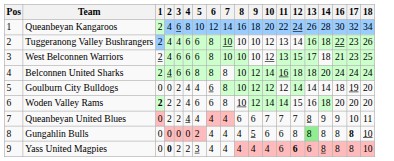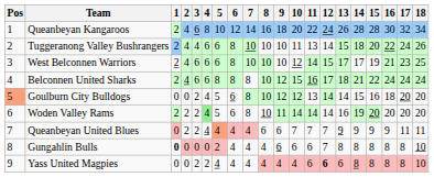 <table class="wikitable">
 <tr>
 <th>Pos</th>
 <th>Team</th>
 <th>1</th>
 <th>2</th>
 <th>3</th>
 <th>4</th>
 <th>5</th>
 <th>6</th>
 <th>7</th>
 <th>8</th>
 <th>9</th>
 <th>10</th>
 <th>11</th>
 <th>12</th>
 <th>13</th>
 <th>14</th>
+<th>15</th>
 <th>16</th>
 <th>17</th>
 <th>18</th>
 </tr>
 <tr>
 <td>1</td>
 <td> Queanbeyan Kangaroos</td>
 <td style="background:#ccffcc;">2</td>
 <td style="background:#99ccff;">4</td>
 <td style="background:#99ccff;"><u>6</u></td>
 <td style="background:#99ccff;">8</td>
 <td style="background:#99ccff;">10</td>
 <td style="background:#99ccff;">12</td>
 <td style="background:#99ccff;">14</td>
 <td style="background:#99ccff;">16</td>
 <td style="background:#99ccff;">18</td>
 <td style="background:#99ccff;">20</td>
 <td style="background:#99ccff;">22</td>
 <td style="background:#99ccff;"><u>24</u></td>
 <td style="background:#99ccff;">26</td>
 <td style="background:#99ccff;">28</td>
+<td style="background:#99ccff;">28</td>
 <td style="background:#99ccff;">30</td>
 <td style="background:#99ccff;">32</td>
 <td style="background:#99ccff;">34</td>
 </tr>
 <tr>
 <td>2</td>
 <td> Tuggeranong Valley Bushrangers</td>
 <td style="background:#99ccff;">2</td>
 <td style="background:#ccffcc;">4</td>
 <td style="background:#ccffcc;">4</td>
 <td style="background:#ccffcc;">6</td>
 <td style="background:#ccffcc;">6</td>
 <td style="background:#ccffcc;">8</td>
 <td style="background:#ccffcc;"><u>10</u></td>
 <td>10</td>
 <td>10</td>
-<td>12</td>
+<td>11</td>
 <td>13</td>
 <td>14</td>
-<td style="background:#ccffcc;">16</td>
+<td style="background:#ccffcc;">15</td>
 <td style="background:#ccffcc;">18</td>
+<td style="background:#ccffcc;">20</td>
 <td style="background:#ccffcc;"><u>22</u></td>
-<td style="background:#ccffcc;">23</td>
+<td style="background:#ccffcc;">24</td>
 <td style="background:#ccffcc;">26</td>
 </tr>
 <tr>
 <td>3</td>
 <td> West Belconnen Warriors</td>
 <td><u>2</u></td>
 <td style="background:#ccffcc;">4</td>
 <td style="background:#ccffcc;">6</td>
 <td style="background:#ccffcc;">6</td>
 <td style="background:#ccffcc;">6</td>
 <td style="background:#ccffcc;">8</td>
 <td style="background:#ccffcc;">10</td>
 <td style="background:#ccffcc;">10</td>
 <td>10</td>
 <td><u>12</u></td>
-<td style="background:#ccffcc;">13</td>
+<td style="background:#ccffcc;">14</td>
 <td style="background:#ccffcc;">15</td>
 <td style="background:#ccffcc;">17</td>
-<td>18</td>
+<td>17</td>
+<td>19</td>
 <td style="background:#ccffcc;">21</td>
 <td style="background:#ccffcc;">23</td>
 <td style="background:#ccffcc;">25</td>
 </tr>
 <tr>
 <td>4</td>
 <td> Belconnen United Sharks</td>
 <td style="background:#ccffcc;">2</td>
 <td style="background:#ccffcc;"><u>4</u></td>
 <td style="background:#ccffcc;">6</td>
 <td style="background:#ccffcc;">6</td>
 <td style="background:#ccffcc;">8</td>
 <td style="background:#ccffcc;">8</td>
 <td>8</td>
 <td style="background:#ccffcc;">10</td>
 <td style="background:#ccffcc;">12</td>
-<td style="background:#ccffcc;">14</td>
+<td style="background:#ccffcc;">15</td>
 <td style="background:#ccffcc;"><u>16</u></td>
+<td style="background:#ccffcc;">17</td>
 <td style="background:#ccffcc;">18</td>
-<td style="background:#ccffcc;">18</td>
-<td style="background:#ccffcc;">20</td>
+<td style="background:#ccffcc;">21</td>
+<td style="background:#ccffcc;">22</td>
 <td style="background:#ccffcc;">24</td>
 <td style="background:#ccffcc;">24</td>
 <td style="background:#ccffcc;">24</td>
 </tr>
 <tr>
-<td>5</td>
+<td style="background: lightsalmon;">5</td>
 <td> Goulburn City Bulldogs</td>
 <td>0</td>
 <td>0</td>
 <td>2</td>
 <td>4</td>
-<td>4</td>
+<td>5</td>
 <td><u>6</u></td>
 <td style="background:#ccffcc;">8</td>
 <td style="background:#ccffcc;">10</td>
 <td style="background:#ccffcc;">12</td>
 <td style="background:#ccffcc;">12</td>
-<td>12</td>
+<td>13</td>
 <td style="background:#ccffcc;">14</td>
 <td>14</td>
-<td>14</td>
+<td>15</td>
+<td>16</td>
 <td>18</td>
-<td><u>19</u></td>
+<td><u>20</u></td>
 <td>20</td>
 </tr>
 <tr>
 <td>6</td>
 <td> Woden Valley Rams</td>
-<td style="background:#ccffcc;"><strong>2</strong></td>
+<td style="background:#ccffcc;">2</td>
 <td>2</td>
 <td>2</td>
-<td>4</td>
-<td>6</td>
+<td style="background: lightgreen;">4</td>
+<td>5</td>
 <td>6</td>
 <td>8</td>
 <td><u>10</u></td>
-<td style="background:#ccffcc;">12</td>
+<td style="background:#ccffcc;">11</td>
 <td style="background:#ccffcc;">14</td>
 <td style="background:#ccffcc;">14</td>
-<td>15</td>
+<td>14</td>
 <td>16</td>
-<td style="background:#ccffcc;">18</td>
+<td style="background:#ccffcc;">19</td>
+<td style="background:#ccffcc;"><u>20</u></td>
 <td>20</td>
 <td>20</td>
 <td>20</td>
 </tr>
 <tr>
 <td>7</td>
 <td> Queanbeyan United Blues</td>
 <td style="background:#ffbbbb;">0</td>
 <td>2</td>
 <td>2</td>
 <td><u>4</u></td>
-<td>4</td>
+<td style="background: lightsalmon;">4</td>
 <td style="background:#ffbbbb;">4</td>
 <td style="background:#ffbbbb;">4</td>
 <td>6</td>
 <td>6</td>
 <td>7</td>
 <td>7</td>
 <td>7</td>
-<td><u>8</u></td>
+<td><u>9</u></td>
 <td>9</td>
 <td>9</td>
-<td>10</td>
+<td>9</td>
+<td>11</td>
 <td>11</td>
 </tr>
 <tr>
 <td>8</td>
 <td> Gungahlin Bulls</td>
-<td>0</td>
+<td><strong>0</strong></td>
 <td style="background:#ffbbbb;">0</td>
 <td style="background:#ffbbbb;">0</td>
 <td style="background:#ffbbbb;">0</td>
 <td style="background:#ffbbbb;">2</td>
 <td>4</td>
 <td>4</td>
 <td>4</td>
-<td><u>5</u></td>
+<td><u>6</u></td>
 <td>6</td>
 <td>6</td>
-<td>8</td>
-<td style="background: lightgreen;">8</td>
+<td>7</td>
 <td>8</td>
 <td>8</td>
-<td><strong>8</strong></td>
+<td>8</td>
+<td>8</td>
+<td>8</td>
 <td><u>10</u></td>
 </tr>
 <tr>
 <td>9</td>
 <td> Yass United Magpies</td>
 <td>0</td>
-<td><strong>0</strong></td>
+<td>0</td>
 <td>2</td>
 <td>2</td>
-<td><u>3</u></td>
+<td><u>4</u></td>
 <td>4</td>
 <td>4</td>
 <td style="background:#ffbbbb;">4</td>
 <td style="background:#ffbbbb;">4</td>
 <td style="background:#ffbbbb;">4</td>
 <td style="background:#ffbbbb;">6</td>
 <td style="background:#ffbbbb;"><strong>6</strong></td>
 <td style="background:#ffbbbb;">6</td>
 <td style="background:#ffbbbb;"><u>8</u></td>
 <td style="background:#ffbbbb;">8</td>
 <td style="background:#ffbbbb;">8</td>
+<td style="background:#ffbbbb;">8</td>
 <td style="background:#ffbbbb;">10</td>
 </tr>
 </table>
